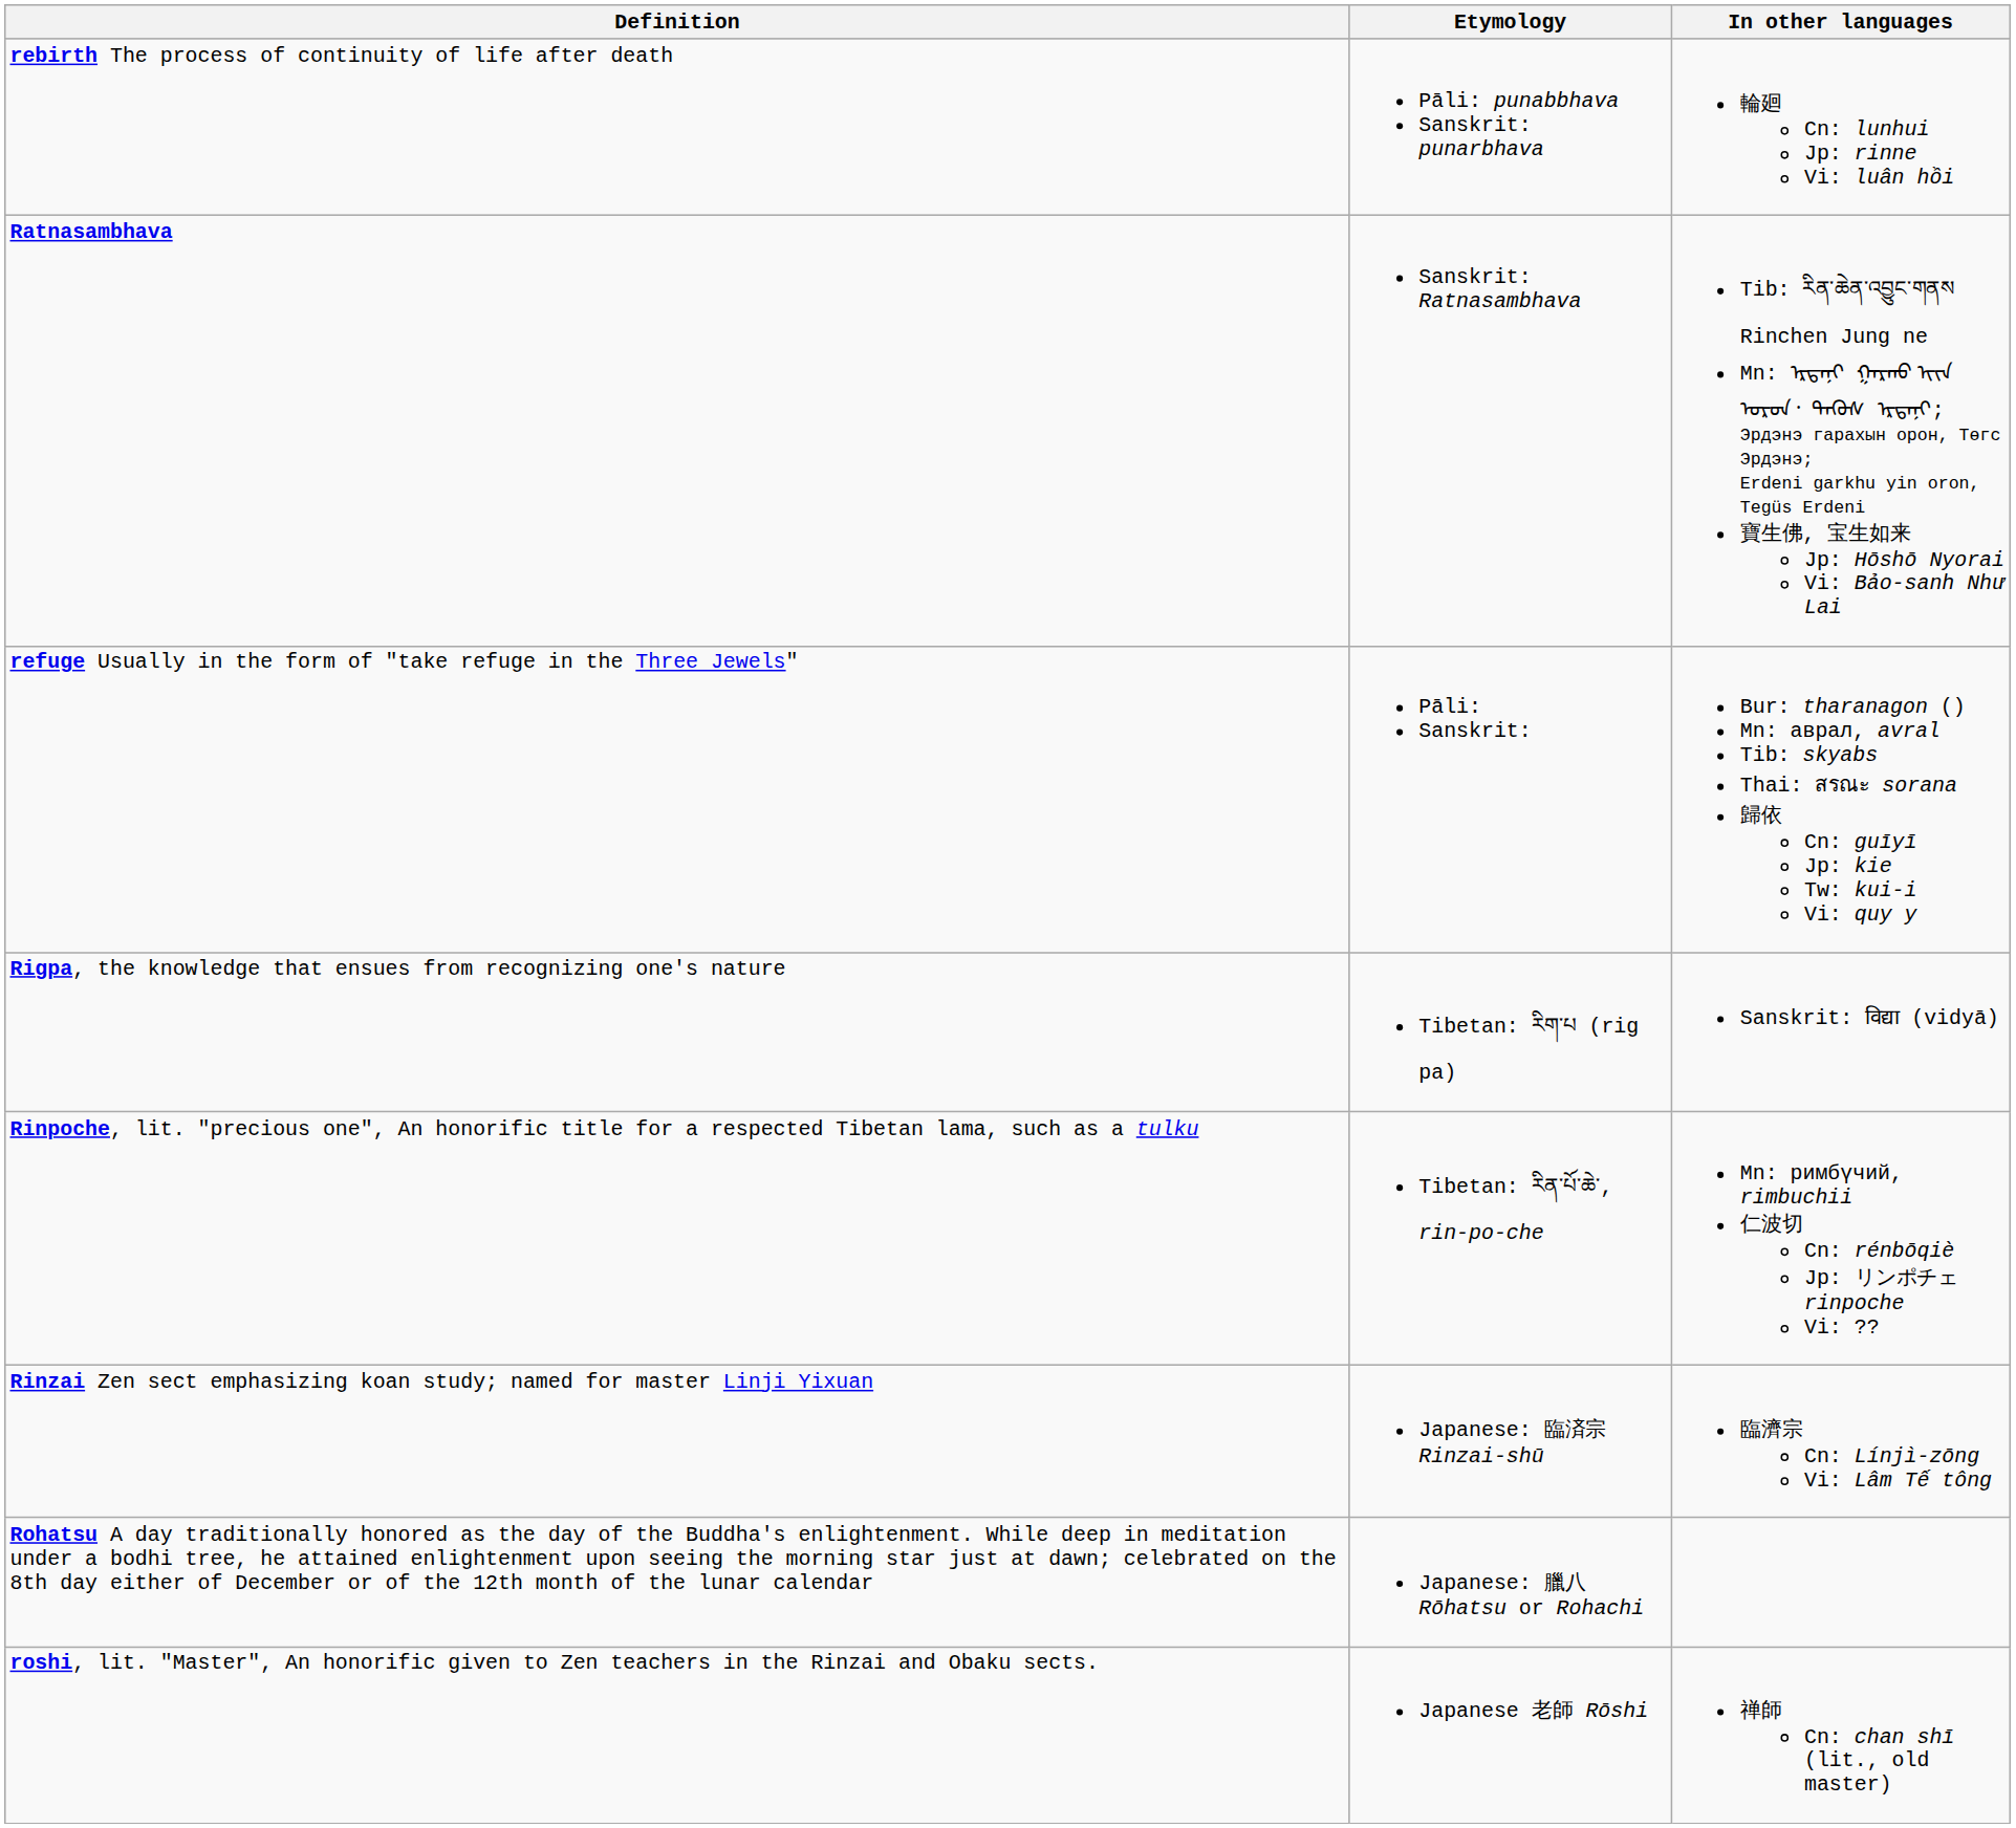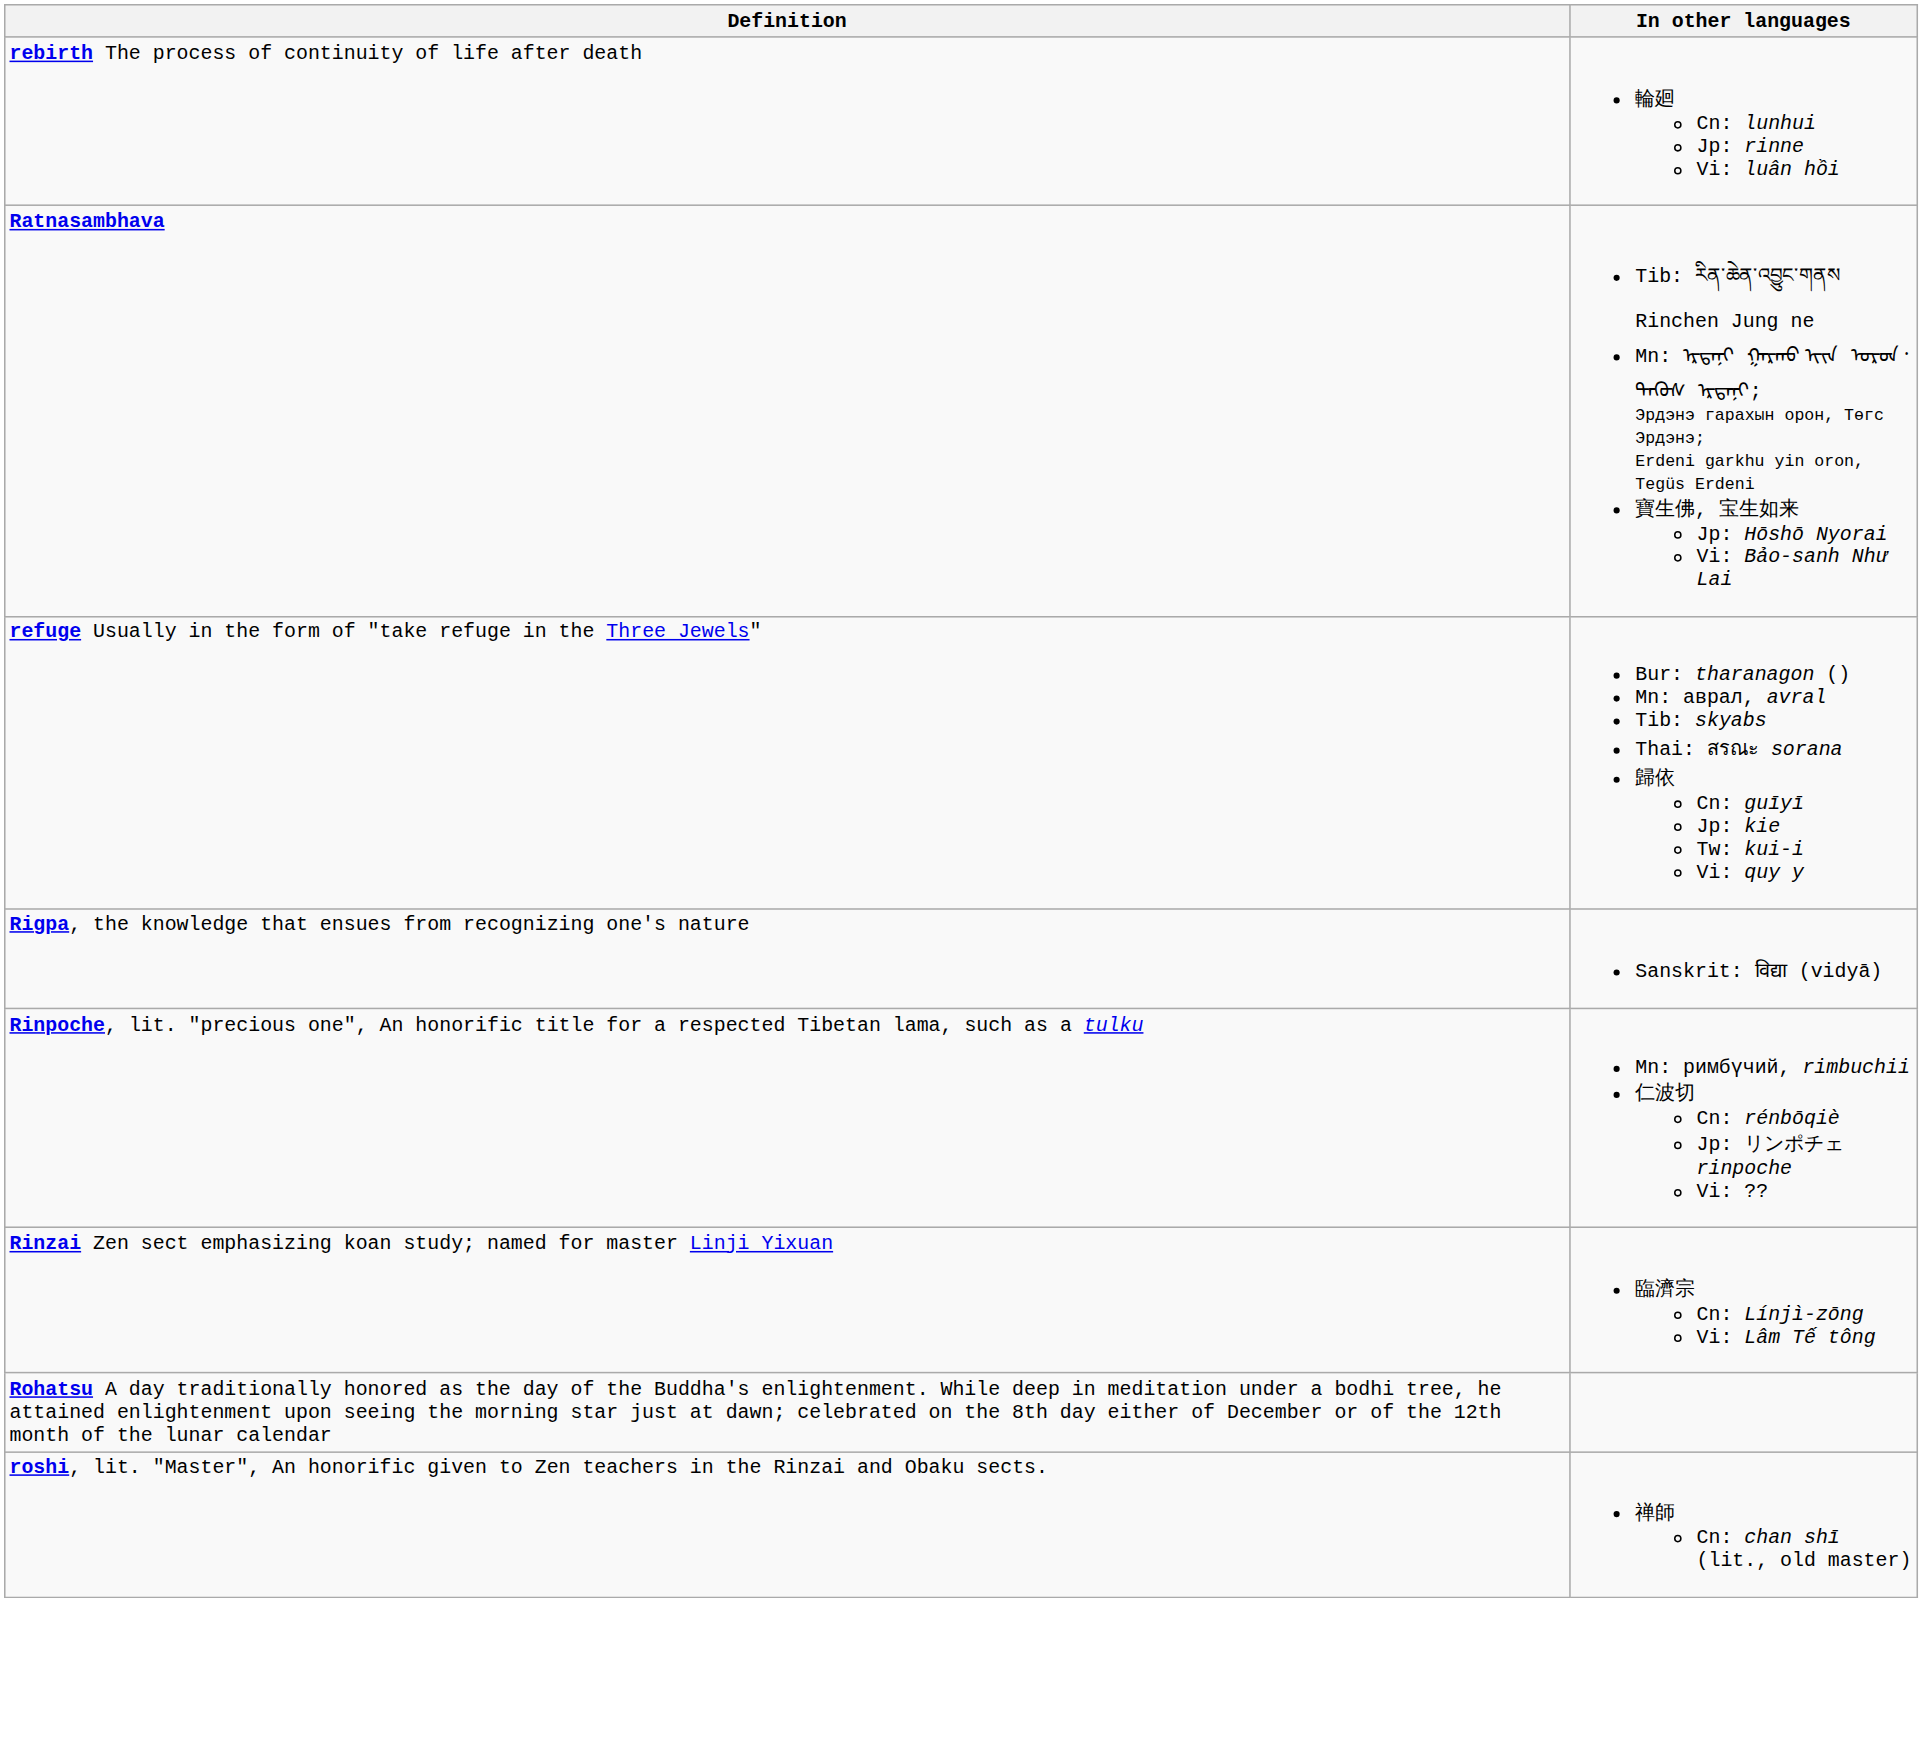 <table class="wikitable" border="1" style="border-collapse: collapse;">
 <tr>
 <th>Definition</th>
-<th>Etymology</th>
 <th>In other languages</th>
 </tr>
 <tr valign=top style="width:450px">
 <td><strong><a href='#'>rebirth</a></strong> The process of continuity of life after death</td>
-<td><br><ul><li>Pāli: <em>punabbhava</em></li><li>Sanskrit: <em>punarbhava</em></li></ul></td>
 <td><br><ul><li>輪廻<ul><li>Cn: <em>lunhui</em></li><li>Jp: <em>rinne</em></li><li>Vi: <em>luân hồi</em></li></ul></li></ul></td>
 </tr>
 <tr valign=top>
 <td><strong><a href='#'>Ratnasambhava</a></strong></td>
-<td><br><ul><li>Sanskrit: <em>Ratnasambhava</em></li></ul></td>
 <td><br><ul><li>Tib: རིན་ཆེན་འབྱུང་གནས Rinchen Jung ne</li><li>Mn: ᠡᠷᠳᠡᠨᠢ ᠭᠠᠷᠬᠣ ᠢᠢᠨ ᠣᠷᠣᠨ᠂ ᠲᠡᠭᠦᠰ ᠡᠷᠳᠡᠨᠢ;<br><small>Эрдэнэ гарахын орон, Төгс Эрдэнэ;<br>Erdeni garkhu yin oron, Tegüs Erdeni</small></li><li>寶生佛, 宝生如来<ul><li>Jp: <em>Hōshō Nyorai</em></li><li>Vi: <em>Bảo-sanh Như Lai</em></li></ul></li></ul></td>
 </tr>
 <tr valign=top>
 <td><strong><a href='#'>refuge</a></strong> Usually in the form of "take refuge in the <a href='#'>Three Jewels</a>"</td>
-<td><br><ul><li>Pāli: <em></em></li><li>Sanskrit: <em></em></li></ul></td>
 <td><br><ul><li>Bur:  <em>tharanagon</em> ()</li><li>Mn: аврал, <em>avral</em></li><li>Tib: <em>skyabs</em></li><li>Thai: สรณะ <em>sorana</em></li><li>歸依<ul><li>Cn: <em>guīyī</em></li><li>Jp: <em>kie</em></li><li>Tw: <em>kui-i</em></li><li>Vi: <em>quy y</em></li></ul></li></ul></td>
 </tr>
 <tr valign=top>
 <td><strong><a href='#'>Rigpa</a></strong>, the knowledge that ensues from recognizing one's nature</td>
-<td><br><ul><li>Tibetan: རིག་པ (rig pa)</li></ul></td>
 <td><br><ul><li>Sanskrit: विद्या (vidyā)</li></ul></td>
 </tr>
 <tr valign=top>
 <td><strong><a href='#'>Rinpoche</a></strong>, lit. "precious one", An honorific title for a respected Tibetan lama, such as a <em><a href='#'>tulku</a></em></td>
-<td><br><ul><li>Tibetan: རིན་པོ་ཆེ་, <em>rin-po-che</em></li></ul></td>
 <td><br><ul><li>Mn: римбүчий, <em>rimbuchii</em></li><li>仁波切<ul><li>Cn: <em>rénbōqiè</em></li><li>Jp: リンポチェ <em>rinpoche</em></li><li>Vi: ??</li></ul></li></ul></td>
 </tr>
 <tr valign=top>
 <td><strong><a href='#'>Rinzai</a></strong> Zen sect emphasizing koan study; named for master <a href='#'>Linji Yixuan</a></td>
-<td><br><ul><li>Japanese: 臨済宗 <em>Rinzai-shū</em></li></ul></td>
 <td><br><ul><li>臨濟宗<ul><li>Cn: <em>Línjì-zōng</em></li><li>Vi: <em>Lâm Tế tông</em></li></ul></li></ul></td>
 </tr>
 <tr valign=top>
 <td><strong><a href='#'>Rohatsu</a></strong> A day traditionally honored as the day of the Buddha's enlightenment. While deep in meditation under a bodhi tree, he attained enlightenment upon seeing the morning star just at dawn; celebrated on the 8th day either of December or of the 12th month of the lunar calendar</td>
-<td><br><ul><li>Japanese: 臘八 <em>Rōhatsu</em> or <em>Rohachi</em></li></ul></td>
 <td></td>
 </tr>
 <tr valign=top>
 <td><strong><a href='#'>roshi</a></strong>, lit. "Master", An honorific given to Zen teachers in the Rinzai and Obaku sects.</td>
-<td><br><ul><li>Japanese 老師 <em>Rōshi</em></li></ul></td>
 <td><br><ul><li>禅師<ul><li>Cn: <em>chan shī</em> (lit., old master)</li></ul></li></ul></td>
 </tr>
 </table>
